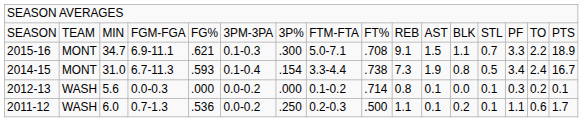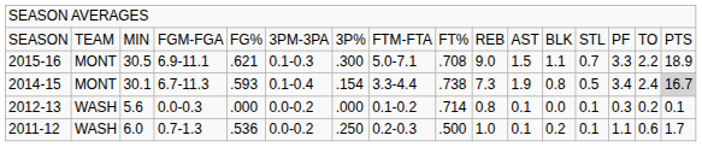 <table class="wikitable">
 <tr>
 <td colspan="16">SEASON AVERAGES</td>
 </tr>
 <tr>
 <td>SEASON</td>
 <td>TEAM</td>
 <td>MIN</td>
 <td>FGM-FGA</td>
 <td>FG%</td>
 <td>3PM-3PA</td>
 <td>3P%</td>
 <td>FTM-FTA</td>
 <td>FT%</td>
 <td>REB</td>
 <td>AST</td>
 <td>BLK</td>
 <td>STL</td>
 <td>PF</td>
 <td>TO</td>
 <td>PTS</td>
 </tr>
 <tr>
 <td>2015-16</td>
 <td>MONT</td>
-<td>34.7</td>
+<td>30.5</td>
 <td>6.9-11.1</td>
 <td>.621</td>
 <td>0.1-0.3</td>
 <td>.300</td>
 <td>5.0-7.1</td>
 <td>.708</td>
-<td>9.1</td>
+<td>9.0</td>
 <td>1.5</td>
 <td>1.1</td>
 <td>0.7</td>
 <td>3.3</td>
 <td>2.2</td>
 <td>18.9</td>
 </tr>
 <tr>
 <td>2014-15</td>
 <td>MONT</td>
-<td>31.0</td>
+<td>30.1</td>
 <td>6.7-11.3</td>
 <td>.593</td>
 <td>0.1-0.4</td>
 <td>.154</td>
 <td>3.3-4.4</td>
 <td>.738</td>
 <td>7.3</td>
 <td>1.9</td>
 <td>0.8</td>
 <td>0.5</td>
 <td>3.4</td>
 <td>2.4</td>
-<td>16.7</td>
+<td style="background: lightgrey;">16.7</td>
 </tr>
 <tr>
 <td>2012-13</td>
 <td>WASH</td>
 <td>5.6</td>
 <td>0.0-0.3</td>
 <td>.000</td>
 <td>0.0-0.2</td>
 <td>.000</td>
 <td>0.1-0.2</td>
 <td>.714</td>
 <td>0.8</td>
 <td>0.1</td>
 <td>0.0</td>
 <td>0.1</td>
 <td>0.3</td>
 <td>0.2</td>
 <td>0.1</td>
 </tr>
 <tr>
 <td>2011-12</td>
 <td>WASH</td>
 <td>6.0</td>
 <td>0.7-1.3</td>
 <td>.536</td>
 <td>0.0-0.2</td>
 <td>.250</td>
 <td>0.2-0.3</td>
 <td>.500</td>
-<td>1.1</td>
+<td>1.0</td>
 <td>0.1</td>
 <td>0.2</td>
 <td>0.1</td>
 <td>1.1</td>
 <td>0.6</td>
 <td>1.7</td>
 </tr>
 </table>
